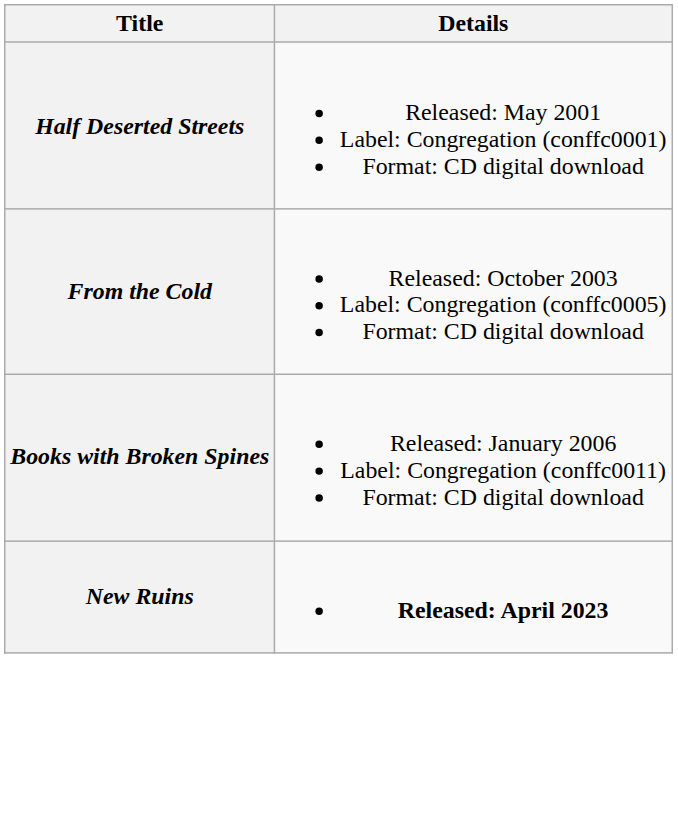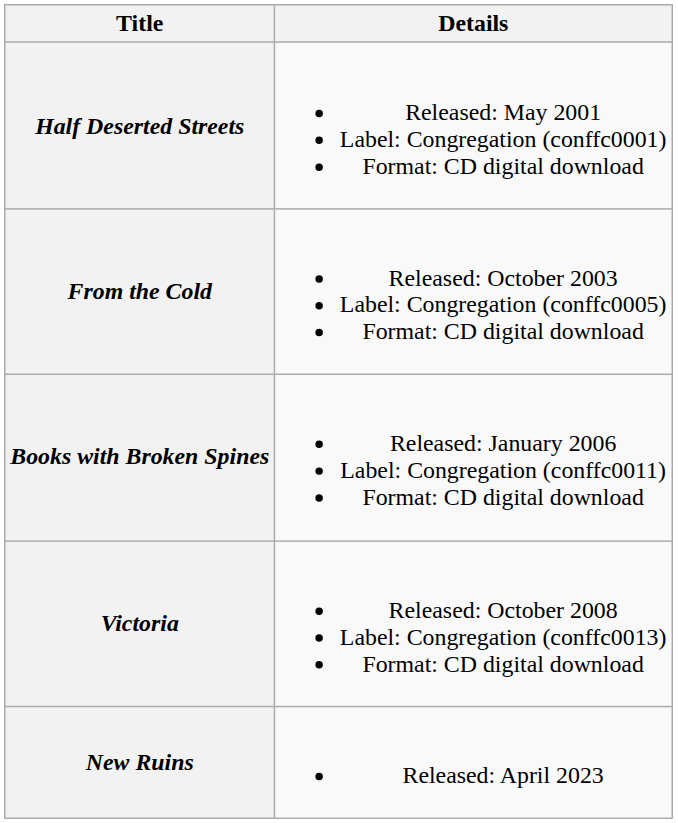 <table class="wikitable plainrowheaders" style="text-align:center;" border="1">
 <tr>
 <th>Title</th>
 <th>Details</th>
 </tr>
 <tr>
 <th scope="row"><em>Half Deserted Streets</em></th>
 <td><br><ul><li>Released: May 2001</li><li>Label: Congregation (conffc0001)</li><li>Format: CD digital download</li></ul></td>
 </tr>
 <tr>
 <th scope="row"><em>From the Cold</em></th>
 <td><br><ul><li>Released: October 2003</li><li>Label: Congregation (conffc0005)</li><li>Format: CD digital download</li></ul></td>
 </tr>
 <tr>
 <th scope="row"><em>Books with Broken Spines</em></th>
 <td><br><ul><li>Released: January 2006</li><li>Label: Congregation (conffc0011)</li><li>Format: CD digital download</li></ul></td>
 </tr>
 <tr>
+<th scope="row"><em>Victoria</em></th>
+<td><br><ul><li>Released: October 2008</li><li>Label: Congregation (conffc0013)</li><li>Format: CD digital download</li></ul></td>
+</tr>
+<tr>
 <th scope="row"><em>New Ruins</em></th>
-<td><strong><br><ul><li>Released: April 2023</li></ul></strong></td>
+<td><br><ul><li>Released: April 2023</li></ul></td>
 </tr>
 </table>
